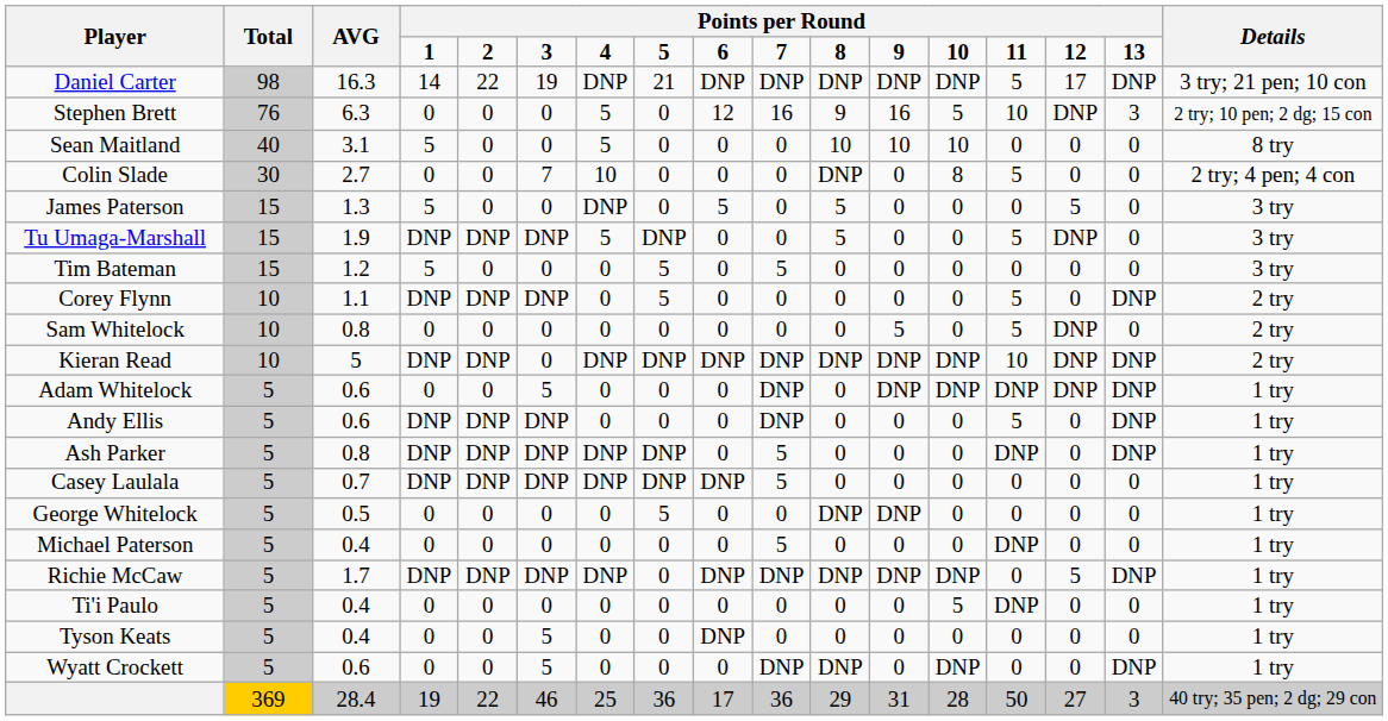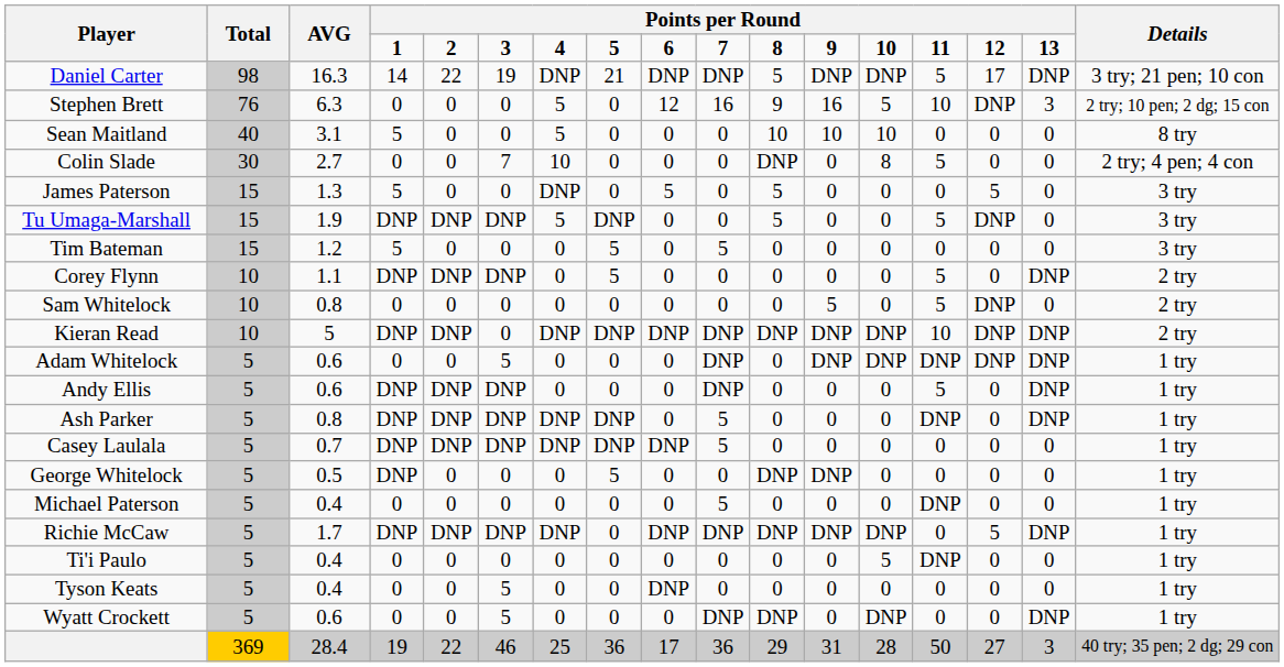 <table class="wikitable" style="text-align:center; line-height: 90%; font-size:90%;" width=100%>
 <tr>
 <th rowspan=2 width=15%>Player</th>
 <th rowspan=2 width=6%>Total</th>
 <th rowspan=2 width=6%>AVG</th>
 <th colspan=13>Points per Round</th>
 <th rowspan=2 width=15%><em>Details</em></th>
 </tr>
 <tr>
 <td width=4%><strong>1</strong></td>
 <td width=4%><strong>2</strong></td>
 <td width=4%><strong>3</strong></td>
 <td width=4%><strong>4</strong></td>
 <td width=4%><strong>5</strong></td>
 <td width=4%><strong>6</strong></td>
 <td width=4%><strong>7</strong></td>
 <td width=4%><strong>8</strong></td>
 <td width=4%><strong>9</strong></td>
 <td width=4%><strong>10</strong></td>
 <td width=4%><strong>11</strong></td>
 <td width=4%><strong>12</strong></td>
 <td width=4%><strong>13</strong></td>
 </tr>
 <tr>
 <td><a href='#'>Daniel Carter</a></td>
 <td bgcolor=#cccccc>98</td>
 <td>16.3</td>
 <td>14</td>
 <td>22</td>
 <td>19</td>
 <td>DNP</td>
 <td>21</td>
 <td>DNP</td>
 <td>DNP</td>
-<td>DNP</td>
+<td>5</td>
 <td>DNP</td>
 <td>DNP</td>
 <td>5</td>
 <td>17</td>
 <td>DNP</td>
 <td>3 try; 21 pen; 10 con</td>
 </tr>
 <tr>
 <td>Stephen Brett</td>
 <td bgcolor=#cccccc>76</td>
 <td>6.3</td>
 <td>0</td>
 <td>0</td>
 <td>0</td>
 <td>5</td>
 <td>0</td>
 <td>12</td>
 <td>16</td>
 <td>9</td>
 <td>16</td>
 <td>5</td>
 <td>10</td>
 <td>DNP</td>
 <td>3</td>
 <td><small>2 try; 10 pen; 2 dg; 15 con</small></td>
 </tr>
 <tr>
 <td>Sean Maitland</td>
 <td bgcolor=#cccccc>40</td>
 <td>3.1</td>
 <td>5</td>
 <td>0</td>
 <td>0</td>
 <td>5</td>
 <td>0</td>
 <td>0</td>
 <td>0</td>
 <td>10</td>
 <td>10</td>
 <td>10</td>
 <td>0</td>
 <td>0</td>
 <td>0</td>
 <td>8 try</td>
 </tr>
 <tr>
 <td>Colin Slade</td>
 <td bgcolor=#cccccc>30</td>
 <td>2.7</td>
 <td>0</td>
 <td>0</td>
 <td>7</td>
 <td>10</td>
 <td>0</td>
 <td>0</td>
 <td>0</td>
 <td>DNP</td>
 <td>0</td>
 <td>8</td>
 <td>5</td>
 <td>0</td>
 <td>0</td>
 <td>2 try; 4 pen; 4 con</td>
 </tr>
 <tr>
 <td>James Paterson</td>
 <td bgcolor=#cccccc>15</td>
 <td>1.3</td>
 <td>5</td>
 <td>0</td>
 <td>0</td>
 <td>DNP</td>
 <td>0</td>
 <td>5</td>
 <td>0</td>
 <td>5</td>
 <td>0</td>
 <td>0</td>
 <td>0</td>
 <td>5</td>
 <td>0</td>
 <td>3 try</td>
 </tr>
 <tr>
 <td><a href='#'>Tu Umaga-Marshall</a></td>
 <td bgcolor=#cccccc>15</td>
 <td>1.9</td>
 <td>DNP</td>
 <td>DNP</td>
 <td>DNP</td>
 <td>5</td>
 <td>DNP</td>
 <td>0</td>
 <td>0</td>
 <td>5</td>
 <td>0</td>
 <td>0</td>
 <td>5</td>
 <td>DNP</td>
 <td>0</td>
 <td>3 try</td>
 </tr>
 <tr>
 <td>Tim Bateman</td>
 <td bgcolor=#cccccc>15</td>
 <td>1.2</td>
 <td>5</td>
 <td>0</td>
 <td>0</td>
 <td>0</td>
 <td>5</td>
 <td>0</td>
 <td>5</td>
 <td>0</td>
 <td>0</td>
 <td>0</td>
 <td>0</td>
 <td>0</td>
 <td>0</td>
 <td>3 try</td>
 </tr>
 <tr>
 <td>Corey Flynn</td>
 <td bgcolor=#cccccc>10</td>
 <td>1.1</td>
 <td>DNP</td>
 <td>DNP</td>
 <td>DNP</td>
 <td>0</td>
 <td>5</td>
 <td>0</td>
 <td>0</td>
 <td>0</td>
 <td>0</td>
 <td>0</td>
 <td>5</td>
 <td>0</td>
 <td>DNP</td>
 <td>2 try</td>
 </tr>
 <tr>
 <td>Sam Whitelock</td>
 <td bgcolor=#cccccc>10</td>
 <td>0.8</td>
 <td>0</td>
 <td>0</td>
 <td>0</td>
 <td>0</td>
 <td>0</td>
 <td>0</td>
 <td>0</td>
 <td>0</td>
 <td>5</td>
 <td>0</td>
 <td>5</td>
 <td>DNP</td>
 <td>0</td>
 <td>2 try</td>
 </tr>
 <tr>
 <td>Kieran Read</td>
 <td bgcolor=#cccccc>10</td>
 <td>5</td>
 <td>DNP</td>
 <td>DNP</td>
 <td>0</td>
 <td>DNP</td>
 <td>DNP</td>
 <td>DNP</td>
 <td>DNP</td>
 <td>DNP</td>
 <td>DNP</td>
 <td>DNP</td>
 <td>10</td>
 <td>DNP</td>
 <td>DNP</td>
 <td>2 try</td>
 </tr>
 <tr>
 <td>Adam Whitelock</td>
 <td bgcolor=#cccccc>5</td>
 <td>0.6</td>
 <td>0</td>
 <td>0</td>
 <td>5</td>
 <td>0</td>
 <td>0</td>
 <td>0</td>
 <td>DNP</td>
 <td>0</td>
 <td>DNP</td>
 <td>DNP</td>
 <td>DNP</td>
 <td>DNP</td>
 <td>DNP</td>
 <td>1 try</td>
 </tr>
 <tr>
 <td>Andy Ellis</td>
 <td bgcolor=#cccccc>5</td>
 <td>0.6</td>
 <td>DNP</td>
 <td>DNP</td>
 <td>DNP</td>
 <td>0</td>
 <td>0</td>
 <td>0</td>
 <td>DNP</td>
 <td>0</td>
 <td>0</td>
 <td>0</td>
 <td>5</td>
 <td>0</td>
 <td>DNP</td>
 <td>1 try</td>
 </tr>
 <tr>
 <td>Ash Parker</td>
 <td bgcolor=#cccccc>5</td>
 <td>0.8</td>
 <td>DNP</td>
 <td>DNP</td>
 <td>DNP</td>
 <td>DNP</td>
 <td>DNP</td>
 <td>0</td>
 <td>5</td>
 <td>0</td>
 <td>0</td>
 <td>0</td>
 <td>DNP</td>
 <td>0</td>
 <td>DNP</td>
 <td>1 try</td>
 </tr>
 <tr>
 <td>Casey Laulala</td>
 <td bgcolor=#cccccc>5</td>
 <td>0.7</td>
 <td>DNP</td>
 <td>DNP</td>
 <td>DNP</td>
 <td>DNP</td>
 <td>DNP</td>
 <td>DNP</td>
 <td>5</td>
 <td>0</td>
 <td>0</td>
 <td>0</td>
 <td>0</td>
 <td>0</td>
 <td>0</td>
 <td>1 try</td>
 </tr>
 <tr>
 <td>George Whitelock</td>
 <td bgcolor=#cccccc>5</td>
 <td>0.5</td>
-<td>0</td>
+<td>DNP</td>
 <td>0</td>
 <td>0</td>
 <td>0</td>
 <td>5</td>
 <td>0</td>
 <td>0</td>
 <td>DNP</td>
 <td>DNP</td>
 <td>0</td>
 <td>0</td>
 <td>0</td>
 <td>0</td>
 <td>1 try</td>
 </tr>
 <tr>
 <td>Michael Paterson</td>
 <td bgcolor=#cccccc>5</td>
 <td>0.4</td>
 <td>0</td>
 <td>0</td>
 <td>0</td>
 <td>0</td>
 <td>0</td>
 <td>0</td>
 <td>5</td>
 <td>0</td>
 <td>0</td>
 <td>0</td>
 <td>DNP</td>
 <td>0</td>
 <td>0</td>
 <td>1 try</td>
 </tr>
 <tr>
 <td>Richie McCaw</td>
 <td bgcolor=#cccccc>5</td>
 <td>1.7</td>
 <td>DNP</td>
 <td>DNP</td>
 <td>DNP</td>
 <td>DNP</td>
 <td>0</td>
 <td>DNP</td>
 <td>DNP</td>
 <td>DNP</td>
 <td>DNP</td>
 <td>DNP</td>
 <td>0</td>
 <td>5</td>
 <td>DNP</td>
 <td>1 try</td>
 </tr>
 <tr>
 <td>Ti'i Paulo</td>
 <td bgcolor=#cccccc>5</td>
 <td>0.4</td>
 <td>0</td>
 <td>0</td>
 <td>0</td>
 <td>0</td>
 <td>0</td>
 <td>0</td>
 <td>0</td>
 <td>0</td>
 <td>0</td>
 <td>5</td>
 <td>DNP</td>
 <td>0</td>
 <td>0</td>
 <td>1 try</td>
 </tr>
 <tr>
 <td>Tyson Keats</td>
 <td bgcolor=#cccccc>5</td>
 <td>0.4</td>
 <td>0</td>
 <td>0</td>
 <td>5</td>
 <td>0</td>
 <td>0</td>
 <td>DNP</td>
 <td>0</td>
 <td>0</td>
 <td>0</td>
 <td>0</td>
 <td>0</td>
 <td>0</td>
 <td>0</td>
 <td>1 try</td>
 </tr>
 <tr>
 <td>Wyatt Crockett</td>
 <td bgcolor=#cccccc>5</td>
 <td>0.6</td>
 <td>0</td>
 <td>0</td>
 <td>5</td>
 <td>0</td>
 <td>0</td>
 <td>0</td>
 <td>DNP</td>
 <td>DNP</td>
 <td>0</td>
 <td>DNP</td>
 <td>0</td>
 <td>0</td>
 <td>DNP</td>
 <td>1 try</td>
 </tr>
 <tr>
 <th></th>
 <td bgcolor=#ffcc00>369</td>
 <td bgcolor=#cccccc>28.4</td>
 <td bgcolor=#cccccc>19</td>
 <td bgcolor=#cccccc>22</td>
 <td bgcolor=#cccccc>46</td>
 <td bgcolor=#cccccc>25</td>
 <td bgcolor=#cccccc>36</td>
 <td bgcolor=#cccccc>17</td>
 <td bgcolor=#cccccc>36</td>
 <td bgcolor=#cccccc>29</td>
 <td bgcolor=#cccccc>31</td>
 <td bgcolor=#cccccc>28</td>
 <td bgcolor=#cccccc>50</td>
 <td bgcolor=#cccccc>27</td>
 <td bgcolor=#cccccc>3</td>
 <td bgcolor=#cccccc><small>40 try; 35 pen; 2 dg; 29 con</small></td>
 </tr>
 </table>
